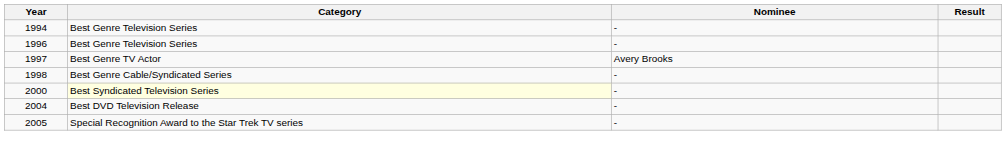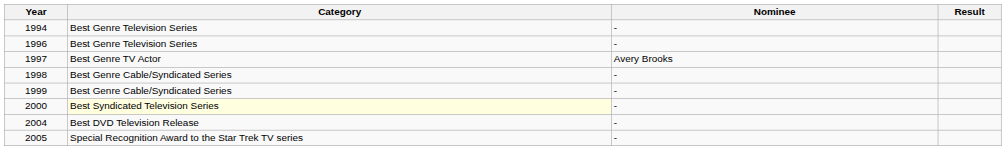 <table class="wikitable">
 <tr>
 <th width="3.5%">Year</th>
 <th width="30%">Category</th>
 <th width="18%">Nominee</th>
 <th width="3.5%">Result</th>
 </tr>
 <tr>
 <td align="center">1994</td>
 <td>Best Genre Television Series</td>
 <td>-</td>
 <td></td>
 </tr>
 <tr>
 <td align="center">1996</td>
 <td>Best Genre Television Series</td>
 <td>-</td>
 <td></td>
 </tr>
 <tr>
 <td align="center">1997</td>
 <td>Best Genre TV Actor</td>
 <td>Avery Brooks</td>
 <td></td>
 </tr>
 <tr>
 <td align="center">1998</td>
 <td>Best Genre Cable/Syndicated Series</td>
 <td>-</td>
 <td></td>
 </tr>
 <tr>
+<td align="center">1999</td>
+<td>Best Genre Cable/Syndicated Series</td>
+<td>-</td>
+<td></td>
+</tr>
+<tr>
 <td align="center">2000</td>
 <td style="background: lightyellow;">Best Syndicated Television Series</td>
 <td>-</td>
 <td></td>
 </tr>
 <tr>
 <td align="center">2004</td>
 <td>Best DVD Television Release</td>
 <td>-</td>
 <td></td>
 </tr>
 <tr>
 <td align="center">2005</td>
 <td>Special Recognition Award to the Star Trek TV series</td>
 <td>-</td>
 <td></td>
 </tr>
 </table>
